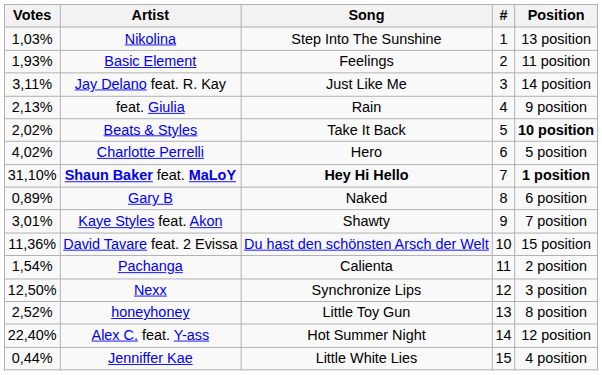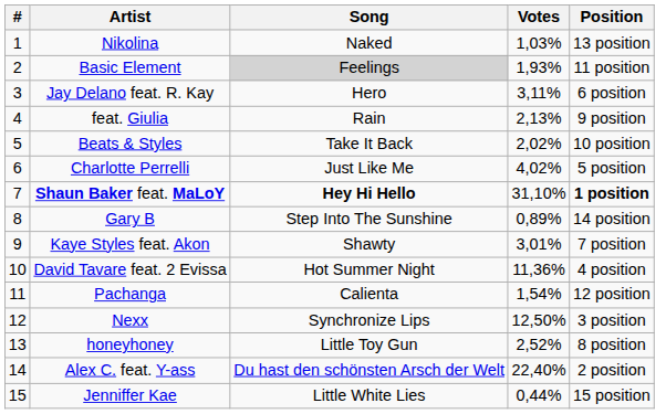 <table class="sortable wikitable">
 <tr>
-<th>Votes</th>
+<th>#</th>
 <th>Artist</th>
 <th>Song</th>
-<th>#</th>
+<th>Votes</th>
 <th>Position</th>
 </tr>
 <tr -->
+<td align="center">1</td>
+<td align="center"><a href='#'>Nikolina</a></td>
+<td align="center">Naked</td>
 <td align="center">1,03%</td>
-<td align="center"><a href='#'>Nikolina</a></td>
-<td align="center">Step Into The Sunshine</td>
-<td align="center">1</td>
 <td align="center">13 position</td>
 </tr>
 <tr -->
+<td align="center">2</td>
+<td align="center"><a href='#'>Basic Element</a></td>
+<td align="center" style="background: lightgrey;">Feelings</td>
 <td align="center">1,93%</td>
-<td align="center"><a href='#'>Basic Element</a></td>
-<td align="center">Feelings</td>
-<td align="center">2</td>
 <td align="center">11 position</td>
 </tr>
 <tr -->
+<td align="center">3</td>
+<td align="center"><a href='#'>Jay Delano</a> feat. R. Kay</td>
+<td align="center">Hero</td>
 <td align="center">3,11%</td>
-<td align="center"><a href='#'>Jay Delano</a> feat. R. Kay</td>
+<td align="center">6 position</td>
+</tr>
+<tr -->
+<td align="center">4</td>
+<td align="center"> feat. <a href='#'>Giulia</a></td>
+<td align="center">Rain</td>
+<td align="center">2,13%</td>
+<td align="center">9 position</td>
+</tr>
+<tr -->
+<td align="center">5</td>
+<td align="center"><a href='#'>Beats & Styles</a></td>
+<td align="center">Take It Back</td>
+<td align="center">2,02%</td>
+<td align="center">10 position</td>
+</tr>
+<tr -->
+<td align="center">6</td>
+<td align="center"><a href='#'>Charlotte Perrelli</a></td>
 <td align="center">Just Like Me</td>
-<td align="center">3</td>
+<td align="center">4,02%</td>
+<td align="center">5 position</td>
+</tr>
+<tr -->
+<td align="center">7</td>
+<td align="center"><strong><a href='#'>Shaun Baker</a></strong> feat. <strong><a href='#'>MaLoY</a></strong></td>
+<td align="center"><strong>Hey Hi Hello</strong></td>
+<td align="center">31,10%</td>
+<td align="center"><strong>1 position</strong></td>
+</tr>
+<tr -->
+<td align="center">8</td>
+<td align="center"><a href='#'>Gary B</a></td>
+<td align="center">Step Into The Sunshine</td>
+<td align="center">0,89%</td>
 <td align="center">14 position</td>
 </tr>
 <tr -->
-<td align="center">2,13%</td>
-<td align="center"> feat. <a href='#'>Giulia</a></td>
-<td align="center">Rain</td>
-<td align="center">4</td>
-<td align="center">9 position</td>
-</tr>
-<tr -->
-<td align="center">2,02%</td>
-<td align="center"><a href='#'>Beats & Styles</a></td>
-<td align="center">Take It Back</td>
-<td align="center">5</td>
-<td align="center"><strong>10 position</strong></td>
-</tr>
-<tr -->
-<td align="center">4,02%</td>
-<td align="center"><a href='#'>Charlotte Perrelli</a></td>
-<td align="center">Hero</td>
-<td align="center">6</td>
-<td align="center">5 position</td>
-</tr>
-<tr -->
-<td align="center">31,10%</td>
-<td align="center"><strong><a href='#'>Shaun Baker</a></strong> feat. <strong><a href='#'>MaLoY</a></strong></td>
-<td align="center"><strong>Hey Hi Hello</strong></td>
-<td align="center">7</td>
-<td align="center"><strong>1 position</strong></td>
-</tr>
-<tr -->
-<td align="center">0,89%</td>
-<td align="center"><a href='#'>Gary B</a></td>
-<td align="center">Naked</td>
-<td align="center">8</td>
-<td align="center">6 position</td>
-</tr>
-<tr -->
-<td align="center">3,01%</td>
+<td align="center">9</td>
 <td align="center"><a href='#'>Kaye Styles</a> feat. <a href='#'>Akon</a></td>
 <td align="center">Shawty</td>
-<td align="center">9</td>
+<td align="center">3,01%</td>
 <td align="center">7 position</td>
 </tr>
 <tr -->
+<td align="center">10</td>
+<td align="center"><a href='#'>David Tavare</a> feat. 2 Evissa</td>
+<td align="center">Hot Summer Night</td>
 <td align="center">11,36%</td>
-<td align="center"><a href='#'>David Tavare</a> feat. 2 Evissa</td>
-<td align="center"><a href='#'>Du hast den schönsten Arsch der Welt</a></td>
-<td align="center">10</td>
-<td align="center">15 position</td>
+<td align="center">4 position</td>
 </tr>
 <tr -->
-<td align="center">1,54%</td>
+<td align="center">11</td>
 <td align="center"><a href='#'>Pachanga</a></td>
 <td align="center">Calienta</td>
-<td align="center">11</td>
+<td align="center">1,54%</td>
+<td align="center">12 position</td>
+</tr>
+<tr -->
+<td align="center">12</td>
+<td align="center"><a href='#'>Nexx</a></td>
+<td align="center">Synchronize Lips</td>
+<td align="center">12,50%</td>
+<td align="center">3 position</td>
+</tr>
+<tr -->
+<td align="center">13</td>
+<td align="center"><a href='#'>honeyhoney</a></td>
+<td align="center">Little Toy Gun</td>
+<td align="center">2,52%</td>
+<td align="center">8 position</td>
+</tr>
+<tr -->
+<td align="center">14</td>
+<td align="center"><a href='#'>Alex C.</a> feat. <a href='#'>Y-ass</a></td>
+<td align="center"><a href='#'>Du hast den schönsten Arsch der Welt</a></td>
+<td align="center">22,40%</td>
 <td align="center">2 position</td>
 </tr>
 <tr -->
-<td align="center">12,50%</td>
-<td align="center"><a href='#'>Nexx</a></td>
-<td align="center">Synchronize Lips</td>
-<td align="center">12</td>
-<td align="center">3 position</td>
-</tr>
-<tr -->
-<td align="center">2,52%</td>
-<td align="center"><a href='#'>honeyhoney</a></td>
-<td align="center">Little Toy Gun</td>
-<td align="center">13</td>
-<td align="center">8 position</td>
-</tr>
-<tr -->
-<td align="center">22,40%</td>
-<td align="center"><a href='#'>Alex C.</a> feat. <a href='#'>Y-ass</a></td>
-<td align="center">Hot Summer Night</td>
-<td align="center">14</td>
-<td align="center">12 position</td>
-</tr>
-<tr -->
-<td align="center">0,44%</td>
+<td align="center">15</td>
 <td align="center"><a href='#'>Jenniffer Kae</a></td>
 <td align="center">Little White Lies</td>
-<td align="center">15</td>
-<td align="center">4 position</td>
+<td align="center">0,44%</td>
+<td align="center">15 position</td>
 </tr>
 </table>
